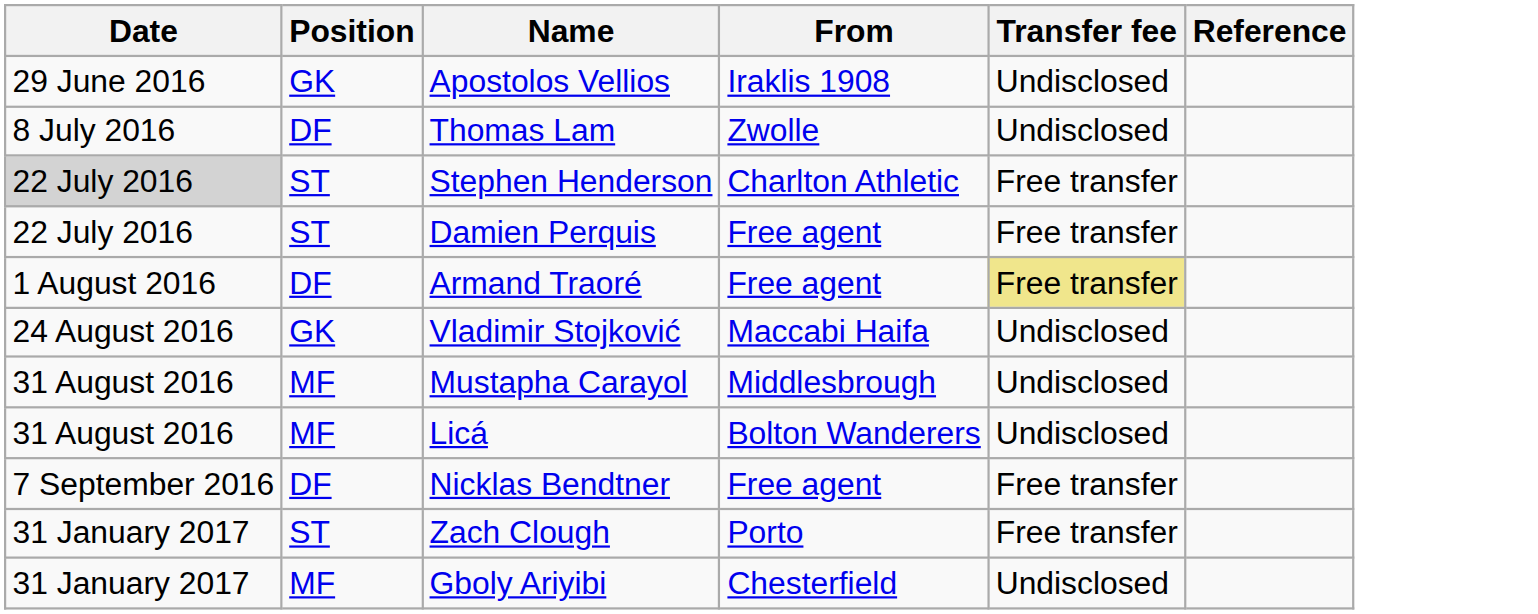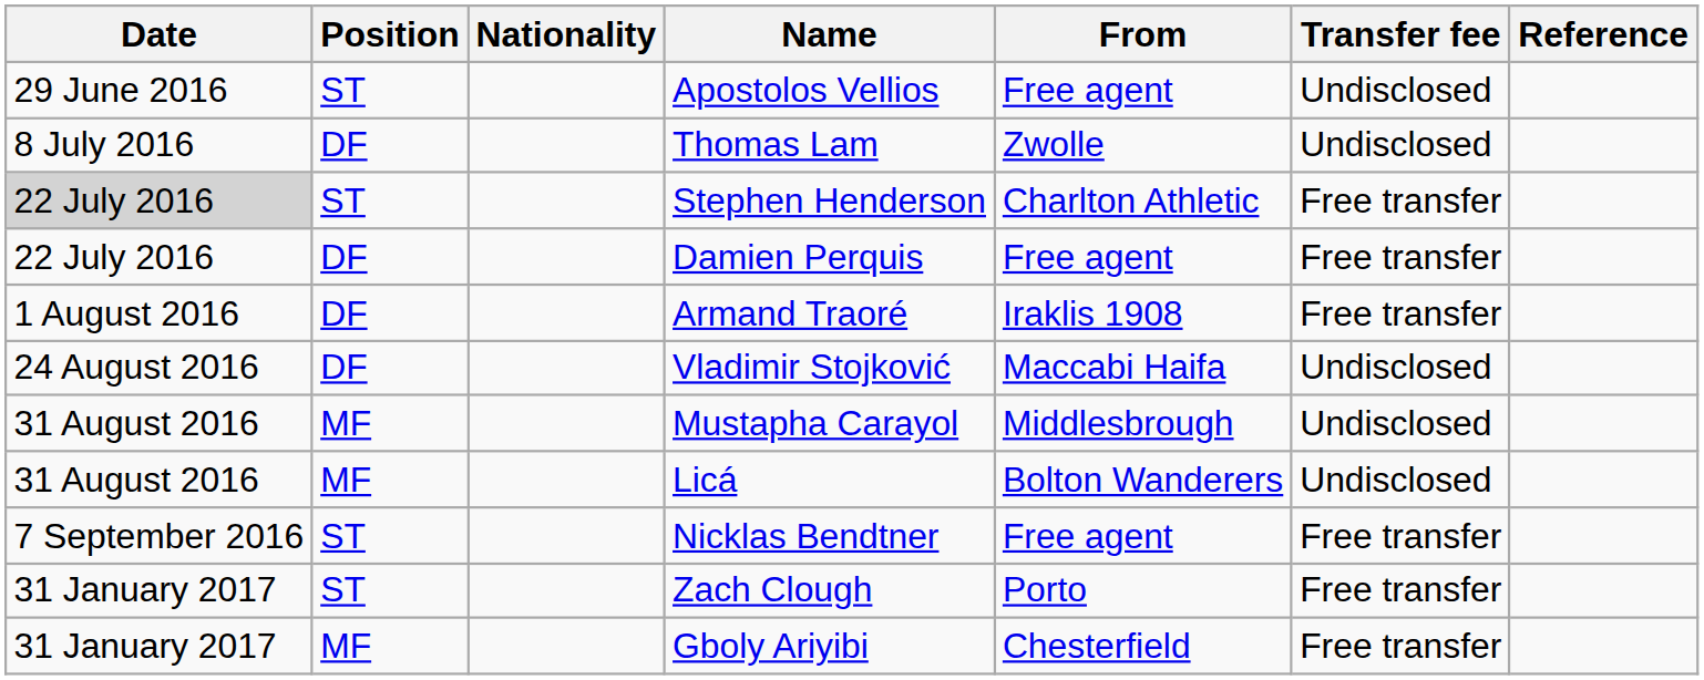 <table class="wikitable"  style="text-align:left; font-size:90%; ">
 <tr>
 <th width:120px;>Date</th>
 <th width:50px;>Position</th>
+<th width:50px;>Nationality</th>
 <th width:250px;>Name</th>
 <th width:200px;>From</th>
 <th width:120px;>Transfer fee</th>
 <th width:25px;>Reference</th>
 </tr>
 <tr>
 <td>29 June 2016</td>
-<td><a href='#'>GK</a></td>
+<td><a href='#'>ST</a></td>
+<td></td>
 <td><a href='#'>Apostolos Vellios</a></td>
-<td><a href='#'>Iraklis 1908</a></td>
+<td><a href='#'>Free agent</a></td>
 <td>Undisclosed</td>
 <td></td>
 </tr>
 <tr>
 <td>8 July 2016</td>
 <td><a href='#'>DF</a></td>
+<td></td>
 <td><a href='#'>Thomas Lam</a></td>
 <td><a href='#'>Zwolle</a></td>
 <td>Undisclosed</td>
 <td></td>
 </tr>
 <tr>
 <td style="background: lightgrey;">22 July 2016</td>
 <td><a href='#'>ST</a></td>
+<td></td>
 <td><a href='#'>Stephen Henderson</a></td>
 <td><a href='#'>Charlton Athletic</a></td>
 <td>Free transfer</td>
 <td></td>
 </tr>
 <tr>
 <td>22 July 2016</td>
-<td><a href='#'>ST</a></td>
+<td><a href='#'>DF</a></td>
+<td></td>
 <td><a href='#'>Damien Perquis</a></td>
 <td><a href='#'>Free agent</a></td>
 <td>Free transfer</td>
 <td></td>
 </tr>
 <tr>
 <td>1 August 2016</td>
 <td><a href='#'>DF</a></td>
+<td></td>
 <td><a href='#'>Armand Traoré</a></td>
-<td><a href='#'>Free agent</a></td>
-<td style="background: khaki;">Free transfer</td>
+<td><a href='#'>Iraklis 1908</a></td>
+<td>Free transfer</td>
 <td></td>
 </tr>
 <tr>
 <td>24 August 2016</td>
-<td><a href='#'>GK</a></td>
+<td><a href='#'>DF</a></td>
+<td></td>
 <td><a href='#'>Vladimir Stojković</a></td>
 <td><a href='#'>Maccabi Haifa</a></td>
 <td>Undisclosed</td>
 <td></td>
 </tr>
 <tr>
 <td>31 August 2016</td>
 <td><a href='#'>MF</a></td>
+<td></td>
 <td><a href='#'>Mustapha Carayol</a></td>
 <td><a href='#'>Middlesbrough</a></td>
 <td>Undisclosed</td>
 <td></td>
 </tr>
 <tr>
 <td>31 August 2016</td>
 <td><a href='#'>MF</a></td>
+<td></td>
 <td><a href='#'>Licá</a></td>
 <td><a href='#'>Bolton Wanderers</a></td>
 <td>Undisclosed</td>
 <td></td>
 </tr>
 <tr>
 <td>7 September 2016</td>
-<td><a href='#'>DF</a></td>
+<td><a href='#'>ST</a></td>
+<td></td>
 <td><a href='#'>Nicklas Bendtner</a></td>
 <td><a href='#'>Free agent</a></td>
 <td>Free transfer</td>
 <td></td>
 </tr>
 <tr>
 <td>31 January 2017</td>
 <td><a href='#'>ST</a></td>
+<td></td>
 <td><a href='#'>Zach Clough</a></td>
 <td><a href='#'>Porto</a></td>
 <td>Free transfer</td>
 <td></td>
 </tr>
 <tr>
 <td>31 January 2017</td>
 <td><a href='#'>MF</a></td>
+<td></td>
 <td><a href='#'>Gboly Ariyibi</a></td>
 <td><a href='#'>Chesterfield</a></td>
-<td>Undisclosed</td>
+<td>Free transfer</td>
 <td></td>
 </tr>
 </table>
